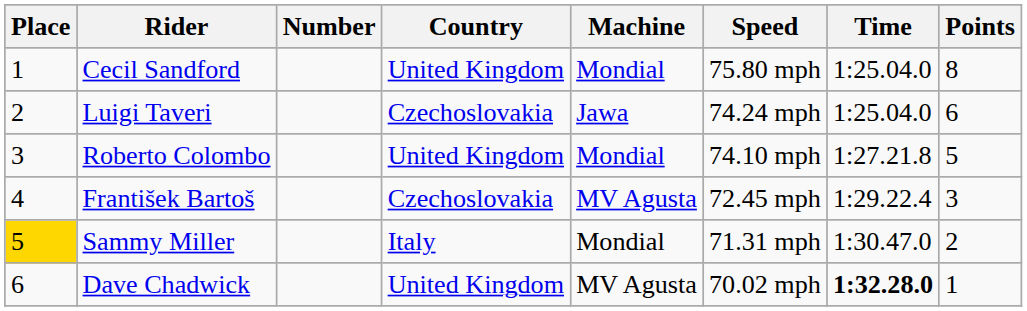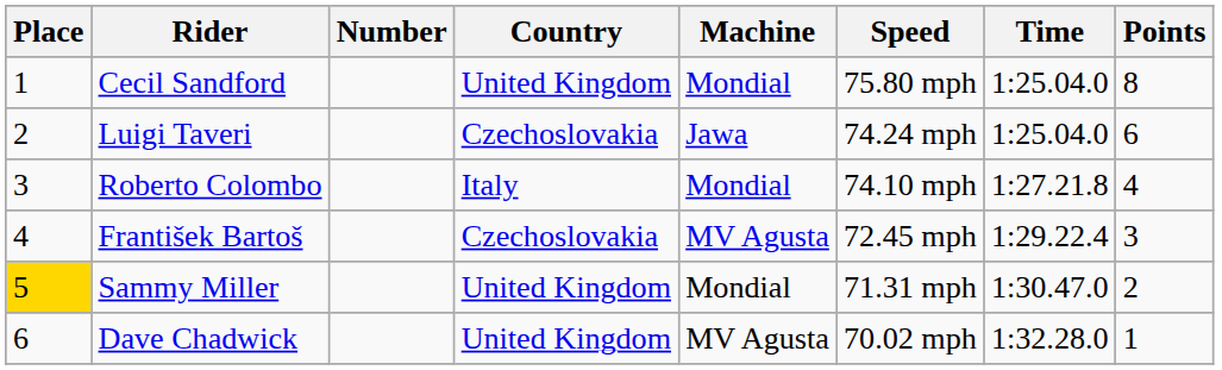 <table class="wikitable" style="font-size: 95%;">
 <tr>
 <th>Place</th>
 <th>Rider</th>
 <th>Number</th>
 <th>Country</th>
 <th>Machine</th>
 <th>Speed</th>
 <th>Time</th>
 <th>Points</th>
 </tr>
 <tr>
 <td>1</td>
 <td> <a href='#'>Cecil Sandford</a></td>
 <td></td>
 <td><a href='#'>United Kingdom</a></td>
 <td><a href='#'>Mondial</a></td>
 <td>75.80 mph</td>
 <td>1:25.04.0</td>
 <td>8</td>
 </tr>
 <tr>
 <td>2</td>
 <td> <a href='#'>Luigi Taveri</a></td>
 <td></td>
 <td><a href='#'>Czechoslovakia</a></td>
 <td><a href='#'>Jawa</a></td>
 <td>74.24 mph</td>
 <td>1:25.04.0</td>
 <td>6</td>
 </tr>
 <tr>
 <td>3</td>
 <td> <a href='#'>Roberto Colombo</a></td>
 <td></td>
-<td><a href='#'>United Kingdom</a></td>
+<td><a href='#'>Italy</a></td>
 <td><a href='#'>Mondial</a></td>
 <td>74.10 mph</td>
 <td>1:27.21.8</td>
-<td>5</td>
+<td>4</td>
 </tr>
 <tr>
 <td>4</td>
 <td> <a href='#'>František Bartoš</a></td>
 <td></td>
 <td><a href='#'>Czechoslovakia</a></td>
 <td><a href='#'>MV Agusta</a></td>
 <td>72.45 mph</td>
 <td>1:29.22.4</td>
 <td>3</td>
 </tr>
 <tr>
 <td style="background: gold;">5</td>
 <td> <a href='#'>Sammy Miller</a></td>
 <td></td>
-<td><a href='#'>Italy</a></td>
+<td><a href='#'>United Kingdom</a></td>
 <td>Mondial</td>
 <td>71.31 mph</td>
 <td>1:30.47.0</td>
 <td>2</td>
 </tr>
 <tr>
 <td>6</td>
 <td> <a href='#'>Dave Chadwick</a></td>
 <td></td>
 <td><a href='#'>United Kingdom</a></td>
 <td>MV Agusta</td>
 <td>70.02 mph</td>
-<td><strong>1:32.28.0</strong></td>
+<td>1:32.28.0</td>
 <td>1</td>
 </tr>
 </table>
